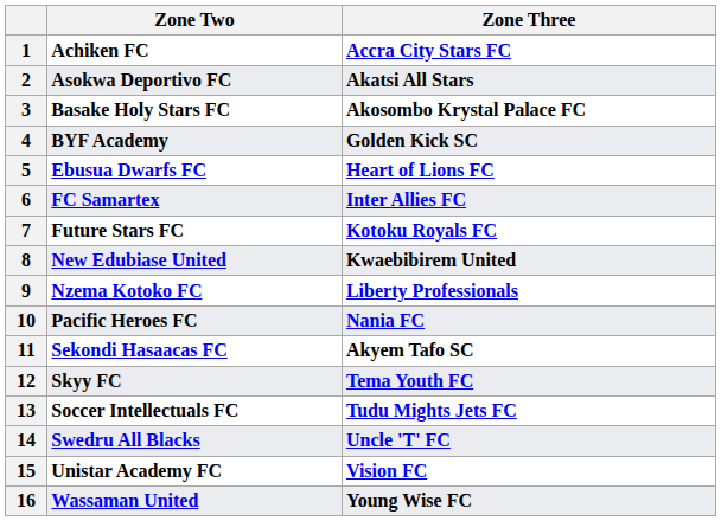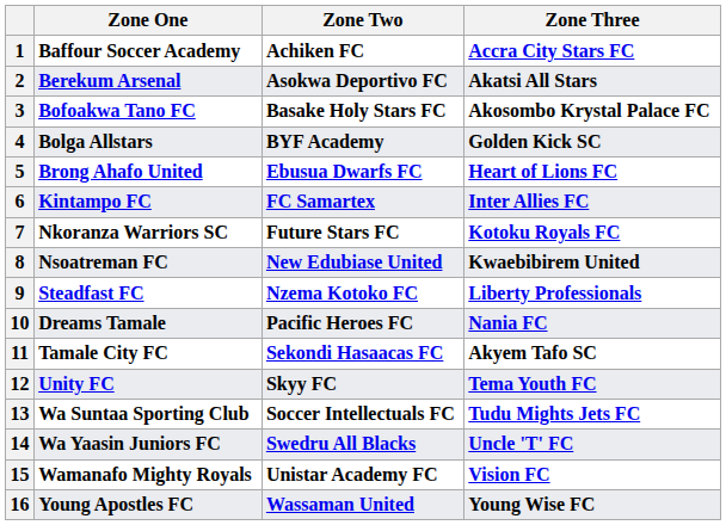 <table class="wikitable sortable" style="border:1px solid #CCCCCC; background-color:#666666" width="600" cellpadding="4" cell-spacing="0">
 <tr bgcolor="#6B8E23">
 <th align="right"></th>
+<th align="left">Zone One</th>
 <th align="left">Zone Two</th>
 <th align="left">Zone Three</th>
 </tr>
 <tr align="left" valign="top" bgcolor="#ffffff">
 <th align="right">1</th>
+<td align="left"><strong>Baffour Soccer Academy</strong></td>
 <td align="left"><strong>Achiken FC</strong></td>
 <td align="left"><strong><a href='#'>Accra City Stars FC</a></strong></td>
 </tr>
 <tr align="left" valign="top" bgcolor="#EAECF0">
 <th align="right">2</th>
+<td align="left"><a href='#'><strong>Berekum Arsenal</strong></a></td>
 <td align="left"><strong>Asokwa Deportivo FC</strong></td>
 <td align="left"><strong>Akatsi All Stars</strong></td>
 </tr>
 <tr align="left" valign="top" bgcolor="#ffffff">
 <th align="right">3</th>
+<td align="left"><a href='#'><strong>Bofoakwa Tano FC</strong></a></td>
 <td align="left"><strong>Basake Holy Stars FC</strong></td>
 <td align="left"><strong>Akosombo Krystal Palace FC</strong></td>
 </tr>
 <tr align="left" valign="top" bgcolor="#EAECF0">
 <th align="right">4</th>
+<td align="left"><strong>Bolga Allstars</strong></td>
 <td align="left"><strong>BYF Academy</strong></td>
 <td align="left"><strong>Golden Kick SC</strong></td>
 </tr>
 <tr align="left" valign="top" bgcolor="#ffffff">
 <th align="right">5</th>
+<td align="left"><a href='#'><strong>Brong Ahafo United</strong></a></td>
 <td align="left"><a href='#'><strong>Ebusua Dwarfs FC</strong></a></td>
 <td align="left"><a href='#'><strong>Heart of Lions FC</strong></a></td>
 </tr>
 <tr align="left" valign="top" bgcolor="#EAECF0">
 <th align="right">6</th>
+<td align="left"><a href='#'><strong>Kintampo FC</strong></a></td>
 <td align="left"><a href='#'><strong>FC Samartex</strong></a></td>
 <td align="left"><a href='#'><strong>Inter Allies FC</strong></a></td>
 </tr>
 <tr align="left" valign="top" bgcolor="#ffffff">
 <th align="right">7</th>
+<td align="left"><strong>Nkoranza Warriors SC</strong></td>
 <td align="left"><strong>Future Stars FC</strong></td>
 <td align="left"><a href='#'><strong>Kotoku Royals FC</strong></a></td>
 </tr>
 <tr align="left" valign="top" bgcolor="#EAECF0">
 <th align="right">8</th>
+<td align="left"><strong>Nsoatreman FC</strong></td>
 <td align="left"><a href='#'><strong>New Edubiase United</strong></a></td>
 <td align="left"><strong>Kwaebibirem United</strong></td>
 </tr>
 <tr align="left" valign="top" bgcolor="#ffffff">
 <th align="right">9</th>
+<td align="left"><strong><a href='#'>Steadfast FC</a></strong></td>
 <td align="left"><strong><a href='#'>Nzema Kotoko FC</a></strong></td>
 <td align="left"><a href='#'><strong>Liberty Professionals</strong></a></td>
 </tr>
 <tr align="left" valign="top" bgcolor="#EAECF0">
 <th align="right">10</th>
+<td align="left"><strong>Dreams Tamale</strong></td>
 <td align="left"><strong>Pacific Heroes FC</strong></td>
 <td align="left"><a href='#'><strong>Nania FC</strong></a></td>
 </tr>
 <tr align="left" valign="top" bgcolor="#ffffff">
 <th align="right">11</th>
+<td align="left"><strong>Tamale City FC</strong></td>
 <td align="left"><a href='#'><strong>Sekondi Hasaacas FC</strong></a></td>
 <td align="left"><strong>Akyem Tafo SC</strong></td>
 </tr>
 <tr align="left" valign="top" bgcolor="#EAECF0">
 <th align="right">12</th>
+<td align="left"><a href='#'><strong>Unity FC</strong></a></td>
 <td align="left"><strong>Skyy FC</strong></td>
 <td align="left"><a href='#'><strong>Tema Youth FC</strong></a></td>
 </tr>
 <tr align="left" valign="top" bgcolor="#ffffff">
 <th align="right">13</th>
+<td align="left"><strong>Wa Suntaa Sporting Club</strong></td>
 <td align="left"><strong>Soccer Intellectuals FC</strong></td>
 <td align="left"><a href='#'><strong>Tudu Mights Jets FC</strong></a></td>
 </tr>
 <tr align="left" valign="top" bgcolor="#EAECF0">
 <th align="right">14</th>
+<td align="left"><strong>Wa Yaasin Juniors FC</strong></td>
 <td align="left"><a href='#'><strong>Swedru All Blacks</strong></a></td>
 <td align="left"><strong><a href='#'>Uncle 'T' FC</a></strong></td>
 </tr>
 <tr valign="top" bgcolor="#ffffff" align="left">
 <th align="right">15</th>
+<td align="left"><strong>Wamanafo Mighty Royals</strong></td>
 <td align="left"><strong>Unistar Academy FC</strong></td>
 <td align="left"><a href='#'><strong>Vision FC</strong></a></td>
 </tr>
 <tr valign="top" bgcolor="#EAECF0" align="left">
 <th align="right">16</th>
+<td align="left"><strong>Young Apostles FC</strong></td>
 <td align="left"><a href='#'><strong>Wassaman United</strong></a></td>
 <td align="left"><strong>Young Wise FC</strong></td>
 </tr>
 </table>
